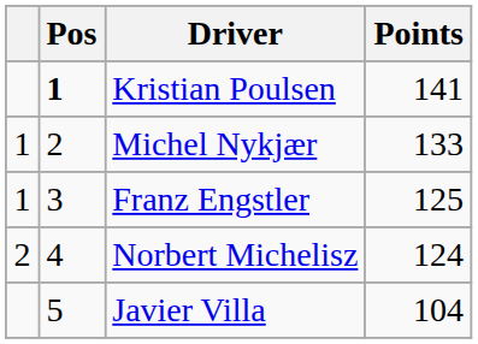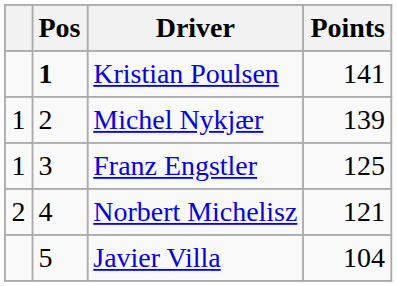 <table class="wikitable" style="font-size: 95%;">
 <tr>
 <th></th>
 <th>Pos</th>
 <th>Driver</th>
 <th>Points</th>
 </tr>
 <tr>
 <td align="left"></td>
 <td><strong>1</strong></td>
 <td> <a href='#'>Kristian Poulsen</a></td>
 <td align="right">141</td>
 </tr>
 <tr>
 <td align="left"> 1</td>
 <td>2</td>
 <td> <a href='#'>Michel Nykjær</a></td>
-<td align="right">133</td>
+<td align="right">139</td>
 </tr>
 <tr>
 <td align="left"> 1</td>
 <td>3</td>
 <td> <a href='#'>Franz Engstler</a></td>
 <td align="right">125</td>
 </tr>
 <tr>
 <td align="left"> 2</td>
 <td>4</td>
 <td> <a href='#'>Norbert Michelisz</a></td>
-<td align="right">124</td>
+<td align="right">121</td>
 </tr>
 <tr>
 <td align="left"></td>
 <td>5</td>
 <td> <a href='#'>Javier Villa</a></td>
 <td align="right">104</td>
 </tr>
 </table>
